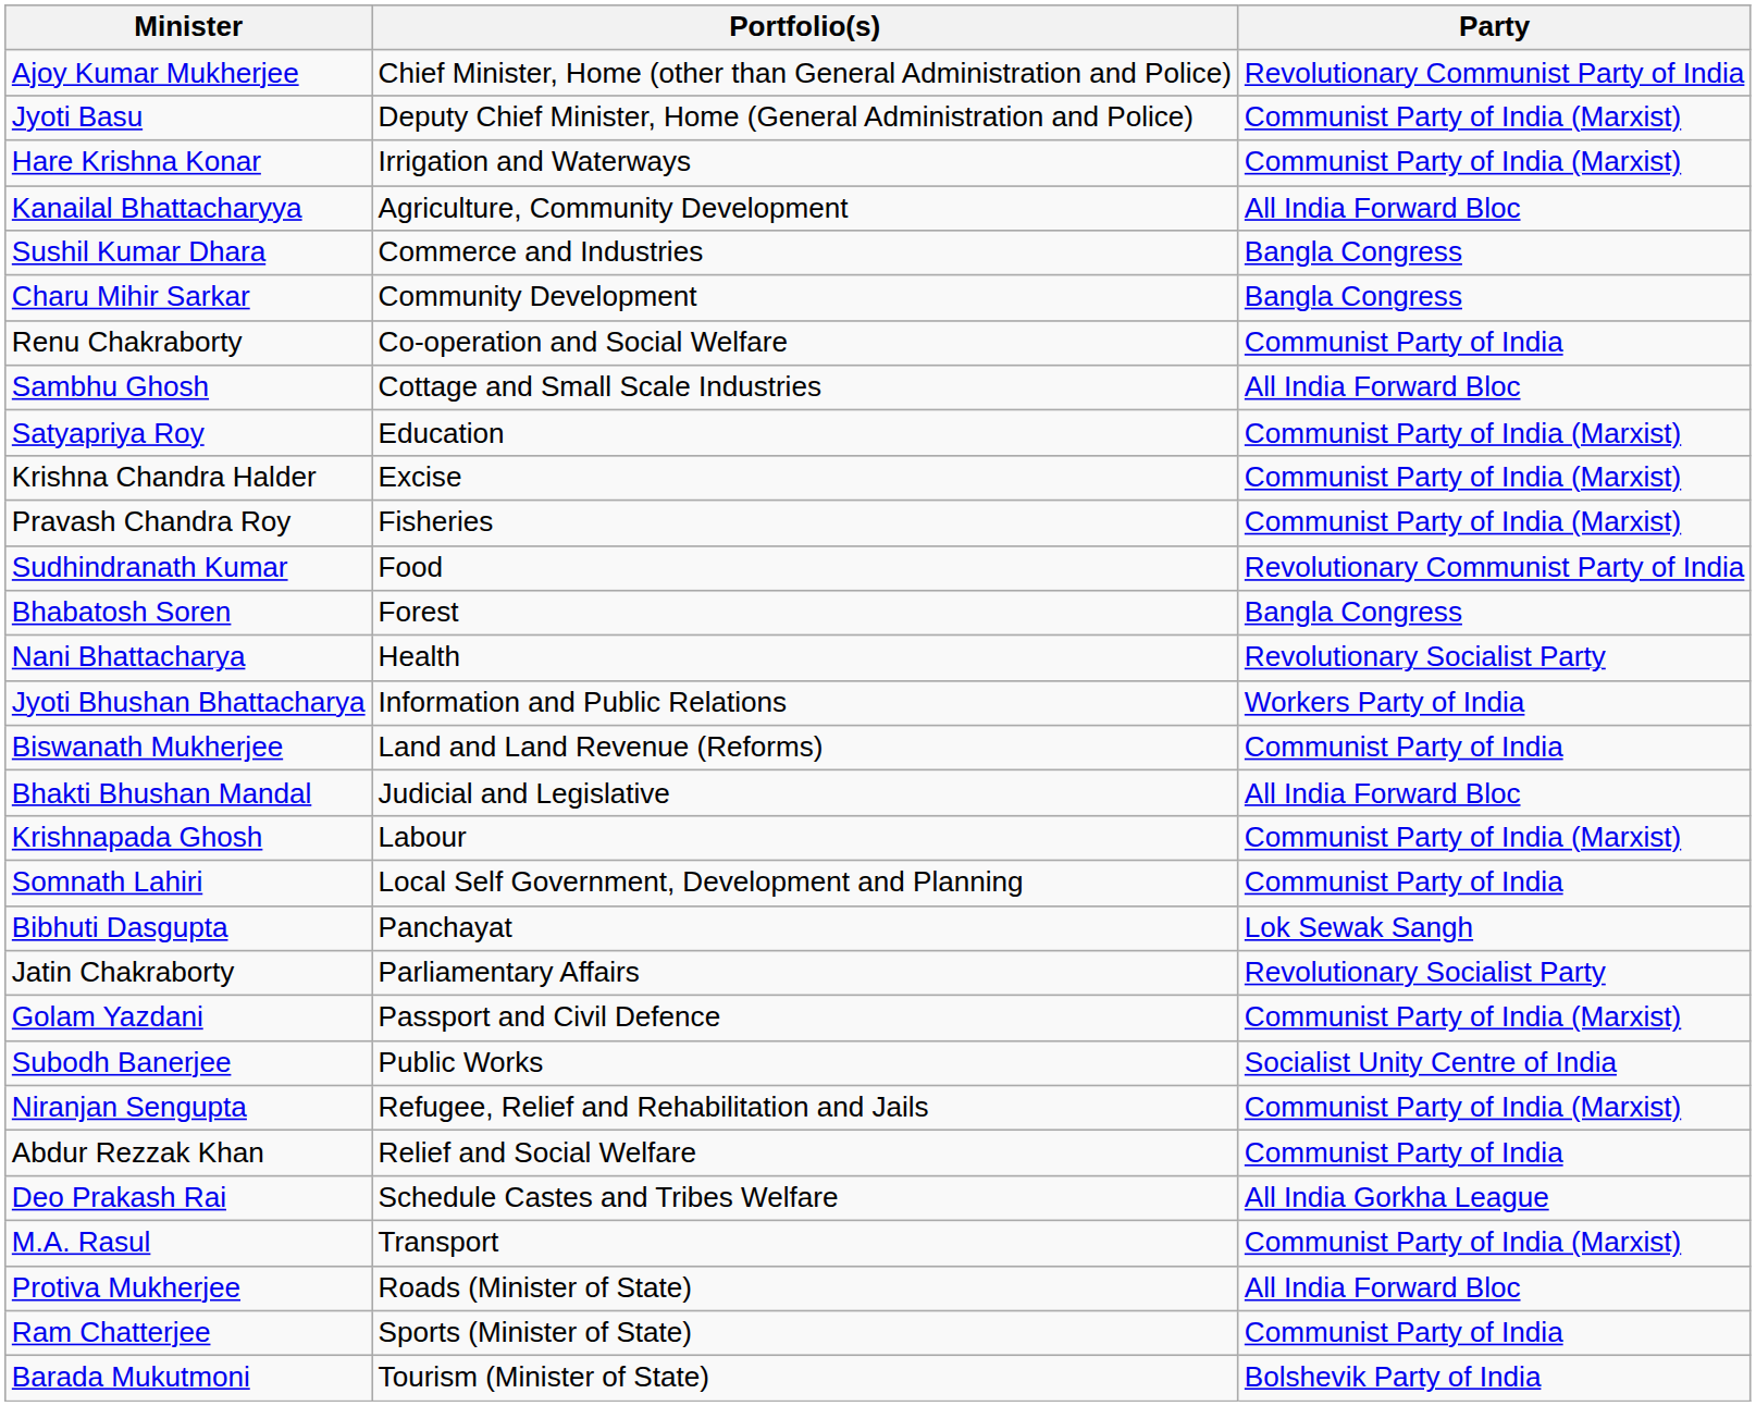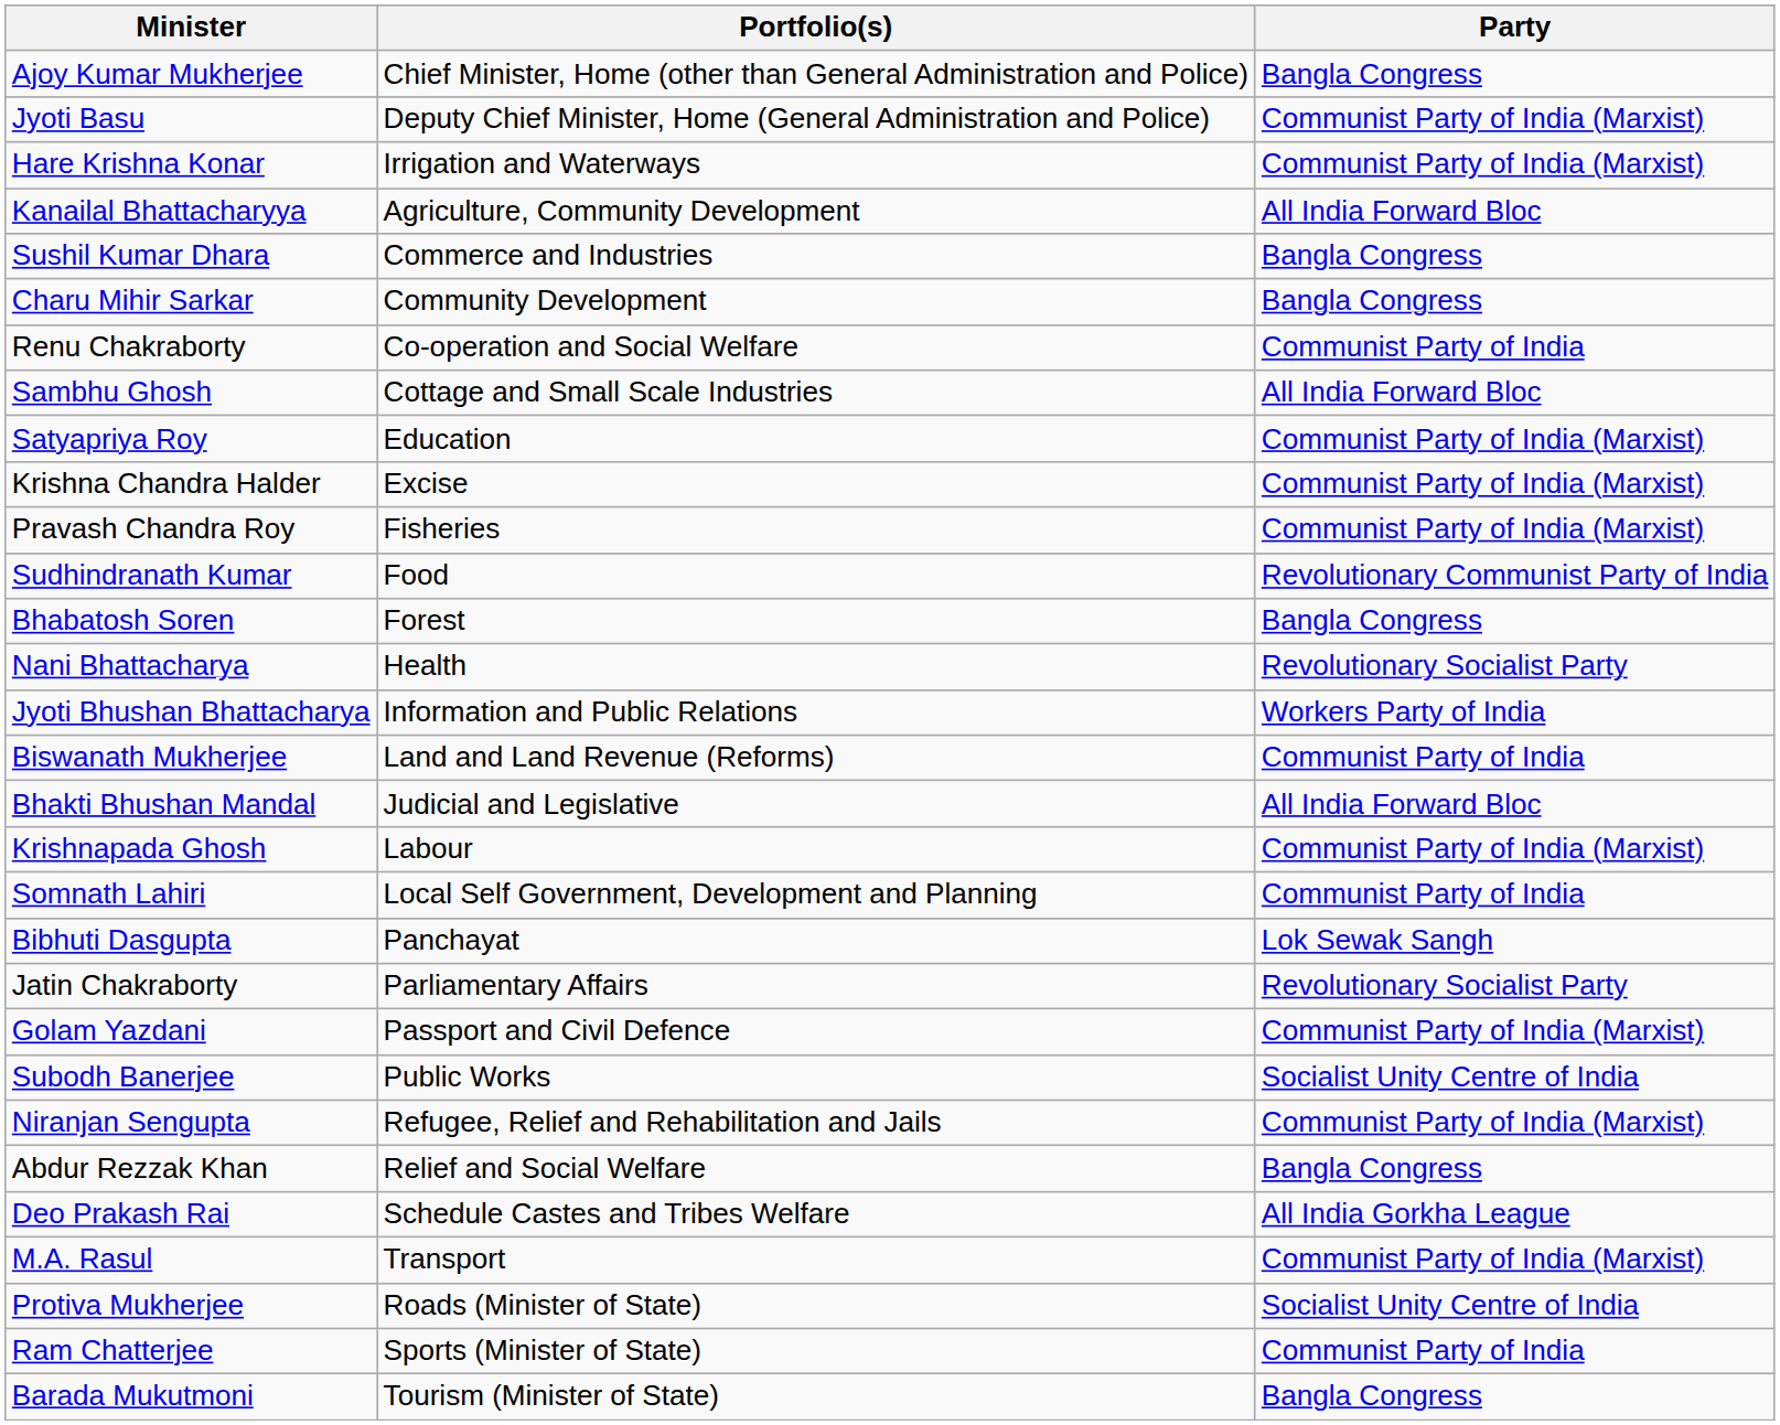 <table class="wikitable sortable">
 <tr>
 <th>Minister</th>
 <th>Portfolio(s)</th>
 <th>Party</th>
 </tr>
 <tr>
 <td><a href='#'>Ajoy Kumar Mukherjee</a></td>
 <td>Chief Minister, Home (other than General Administration and Police)</td>
-<td><a href='#'>Revolutionary Communist Party of India</a></td>
+<td><a href='#'>Bangla Congress</a></td>
 </tr>
 <tr>
 <td><a href='#'>Jyoti Basu</a></td>
 <td>Deputy Chief Minister, Home (General Administration and Police)</td>
 <td><a href='#'>Communist Party of India (Marxist)</a></td>
 </tr>
 <tr>
 <td><a href='#'>Hare Krishna Konar</a></td>
 <td>Irrigation and Waterways</td>
 <td><a href='#'>Communist Party of India (Marxist)</a></td>
 </tr>
 <tr>
 <td><a href='#'>Kanailal Bhattacharyya</a></td>
 <td>Agriculture, Community Development</td>
 <td><a href='#'>All India Forward Bloc</a></td>
 </tr>
 <tr>
 <td><a href='#'>Sushil Kumar Dhara</a></td>
 <td>Commerce and Industries</td>
 <td><a href='#'>Bangla Congress</a></td>
 </tr>
 <tr>
 <td><a href='#'>Charu Mihir Sarkar</a></td>
 <td>Community Development</td>
 <td><a href='#'>Bangla Congress</a></td>
 </tr>
 <tr>
 <td>Renu Chakraborty</td>
 <td>Co-operation and Social Welfare</td>
 <td><a href='#'>Communist Party of India</a></td>
 </tr>
 <tr>
 <td><a href='#'>Sambhu Ghosh</a></td>
 <td>Cottage and Small Scale Industries</td>
 <td><a href='#'>All India Forward Bloc</a></td>
 </tr>
 <tr>
 <td><a href='#'>Satyapriya Roy</a></td>
 <td>Education</td>
 <td><a href='#'>Communist Party of India (Marxist)</a></td>
 </tr>
 <tr>
 <td>Krishna Chandra Halder</td>
 <td>Excise</td>
 <td><a href='#'>Communist Party of India (Marxist)</a></td>
 </tr>
 <tr>
 <td>Pravash Chandra Roy</td>
 <td>Fisheries</td>
 <td><a href='#'>Communist Party of India (Marxist)</a></td>
 </tr>
 <tr>
 <td><a href='#'>Sudhindranath Kumar</a></td>
 <td>Food</td>
 <td><a href='#'>Revolutionary Communist Party of India</a></td>
 </tr>
 <tr>
 <td><a href='#'>Bhabatosh Soren</a></td>
 <td>Forest</td>
 <td><a href='#'>Bangla Congress</a></td>
 </tr>
 <tr>
 <td><a href='#'>Nani Bhattacharya</a></td>
 <td>Health</td>
 <td><a href='#'>Revolutionary Socialist Party</a></td>
 </tr>
 <tr>
 <td><a href='#'>Jyoti Bhushan Bhattacharya</a></td>
 <td>Information and Public Relations</td>
 <td><a href='#'>Workers Party of India</a></td>
 </tr>
 <tr>
 <td><a href='#'>Biswanath Mukherjee</a></td>
 <td>Land and Land Revenue (Reforms)</td>
 <td><a href='#'>Communist Party of India</a></td>
 </tr>
 <tr>
 <td><a href='#'>Bhakti Bhushan Mandal</a></td>
 <td>Judicial and Legislative</td>
 <td><a href='#'>All India Forward Bloc</a></td>
 </tr>
 <tr>
 <td><a href='#'>Krishnapada Ghosh</a></td>
 <td>Labour</td>
 <td><a href='#'>Communist Party of India (Marxist)</a></td>
 </tr>
 <tr>
 <td><a href='#'>Somnath Lahiri</a></td>
 <td>Local Self Government, Development and Planning</td>
 <td><a href='#'>Communist Party of India</a></td>
 </tr>
 <tr>
 <td><a href='#'>Bibhuti Dasgupta</a></td>
 <td>Panchayat</td>
 <td><a href='#'>Lok Sewak Sangh</a></td>
 </tr>
 <tr>
 <td>Jatin Chakraborty</td>
 <td>Parliamentary Affairs</td>
 <td><a href='#'>Revolutionary Socialist Party</a></td>
 </tr>
 <tr>
 <td><a href='#'>Golam Yazdani</a></td>
 <td>Passport and Civil Defence</td>
 <td><a href='#'>Communist Party of India (Marxist)</a></td>
 </tr>
 <tr>
 <td><a href='#'>Subodh Banerjee</a></td>
 <td>Public Works</td>
 <td><a href='#'>Socialist Unity Centre of India</a></td>
 </tr>
 <tr>
 <td><a href='#'>Niranjan Sengupta</a></td>
 <td>Refugee, Relief and Rehabilitation and Jails</td>
 <td><a href='#'>Communist Party of India (Marxist)</a></td>
 </tr>
 <tr>
 <td>Abdur Rezzak Khan</td>
 <td>Relief and Social Welfare</td>
-<td><a href='#'>Communist Party of India</a></td>
+<td><a href='#'>Bangla Congress</a></td>
 </tr>
 <tr>
 <td><a href='#'>Deo Prakash Rai</a></td>
 <td>Schedule Castes and Tribes Welfare</td>
 <td><a href='#'>All India Gorkha League</a></td>
 </tr>
 <tr>
 <td><a href='#'>M.A. Rasul</a></td>
 <td>Transport</td>
 <td><a href='#'>Communist Party of India (Marxist)</a></td>
 </tr>
 <tr>
 <td><a href='#'>Protiva Mukherjee</a></td>
 <td>Roads (Minister of State)</td>
-<td><a href='#'>All India Forward Bloc</a></td>
+<td><a href='#'>Socialist Unity Centre of India</a></td>
 </tr>
 <tr>
 <td><a href='#'>Ram Chatterjee</a></td>
 <td>Sports (Minister of State)</td>
 <td><a href='#'>Communist Party of India</a></td>
 </tr>
 <tr>
 <td><a href='#'>Barada Mukutmoni</a></td>
 <td>Tourism (Minister of State)</td>
-<td><a href='#'>Bolshevik Party of India</a></td>
+<td><a href='#'>Bangla Congress</a></td>
 </tr>
 </table>
